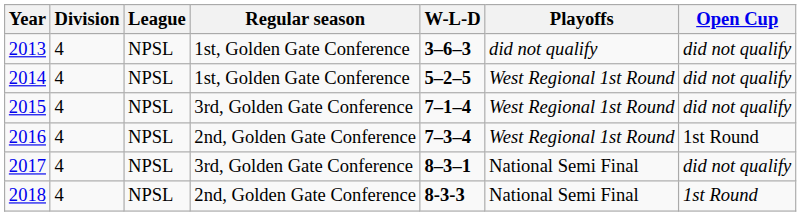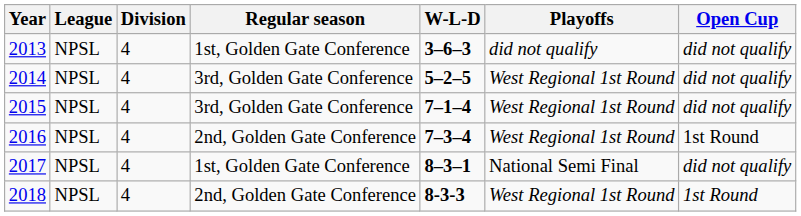 <table class="wikitable">
 <tr>
 <th>Year</th>
+<th>League</th>
 <th>Division</th>
-<th>League</th>
 <th>Regular season</th>
 <th>W-L-D</th>
 <th>Playoffs</th>
 <th><a href='#'>Open Cup</a></th>
 </tr>
 <tr>
 <td><a href='#'>2013</a></td>
+<td>NPSL</td>
 <td>4</td>
-<td>NPSL</td>
 <td>1st, Golden Gate Conference</td>
 <td><strong>3–6–3</strong></td>
 <td><em>did not qualify</em></td>
 <td><em>did not qualify</em></td>
 </tr>
 <tr>
 <td><a href='#'>2014</a></td>
+<td>NPSL</td>
 <td>4</td>
-<td>NPSL</td>
-<td>1st, Golden Gate Conference</td>
+<td>3rd, Golden Gate Conference</td>
 <td><strong>5–2–5</strong></td>
 <td><em> West Regional 1st Round</em></td>
 <td><em>did not qualify</em></td>
 </tr>
 <tr>
 <td><a href='#'>2015</a></td>
+<td>NPSL</td>
 <td>4</td>
-<td>NPSL</td>
 <td>3rd, Golden Gate Conference</td>
 <td><strong>7–1–4</strong></td>
 <td><em> West Regional 1st Round</em></td>
 <td><em>did not qualify</em></td>
 </tr>
 <tr>
 <td><a href='#'>2016</a></td>
+<td>NPSL</td>
 <td>4</td>
-<td>NPSL</td>
 <td>2nd, Golden Gate Conference</td>
 <td><strong>7–3–4</strong></td>
 <td><em> West Regional 1st Round</em></td>
 <td>1st Round</td>
 </tr>
 <tr>
 <td><a href='#'>2017</a></td>
+<td>NPSL</td>
 <td>4</td>
-<td>NPSL</td>
-<td>3rd, Golden Gate Conference</td>
+<td>1st, Golden Gate Conference</td>
 <td><strong>8–3–1</strong></td>
 <td>National Semi Final</td>
 <td><em>did not qualify</em></td>
 </tr>
 <tr>
 <td><a href='#'>2018</a></td>
+<td>NPSL</td>
 <td>4</td>
-<td>NPSL</td>
 <td>2nd, Golden Gate Conference</td>
 <td><strong>8-3-3</strong></td>
-<td>National Semi Final</td>
+<td><em> West Regional 1st Round</em></td>
 <td><em>1st Round</em></td>
 </tr>
 </table>
